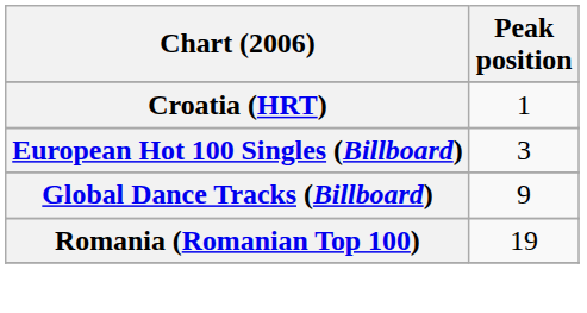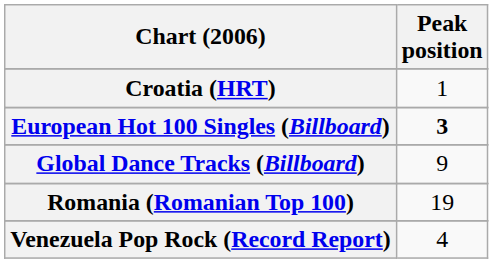 <table class="wikitable sortable plainrowheaders" style="text-align:center">
 <tr>
 <th scope="col">Chart (2006)</th>
 <th scope="col">Peak<br>position</th>
 </tr>
 <tr>
 </tr>
 <tr>
 </tr>
 <tr>
 </tr>
 <tr>
 </tr>
 <tr>
 </tr>
 <tr>
 </tr>
 <tr>
 </tr>
 <tr>
 <th scope="row">Croatia (<a href='#'>HRT</a>)</th>
 <td align="center">1</td>
 </tr>
 <tr>
 </tr>
 <tr>
 </tr>
 <tr>
 <th scope="row"><a href='#'>European Hot 100 Singles</a> (<em><a href='#'>Billboard</a></em>)</th>
-<td>3</td>
+<td><strong>3</strong></td>
 </tr>
 <tr>
 </tr>
 <tr>
 </tr>
 <tr>
 </tr>
 <tr>
 <th scope="row"><a href='#'>Global Dance Tracks</a> (<em><a href='#'>Billboard</a></em>)</th>
 <td align="center">9</td>
 </tr>
 <tr>
 </tr>
 <tr>
 </tr>
 <tr>
 </tr>
 <tr>
 </tr>
 <tr>
 </tr>
 <tr>
 </tr>
 <tr>
 </tr>
 <tr>
 </tr>
 <tr>
 <th scope="row">Romania (<a href='#'>Romanian Top 100</a>)</th>
 <td style="text-align:center;">19</td>
 </tr>
 <tr>
 </tr>
 <tr>
 </tr>
 <tr>
 </tr>
 <tr>
 </tr>
 <tr>
 </tr>
 <tr>
 </tr>
 <tr>
 </tr>
 <tr>
 </tr>
 <tr>
 </tr>
 <tr>
 </tr>
 <tr>
 </tr>
 <tr>
 </tr>
+<tr>
+<th scope="row">Venezuela Pop Rock (<a href='#'>Record Report</a>)</th>
+<td>4</td>
+</tr>
 </table>
